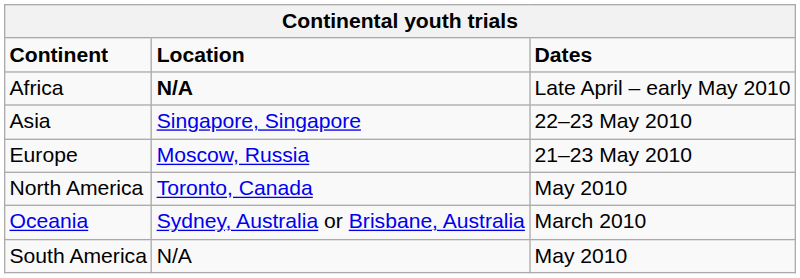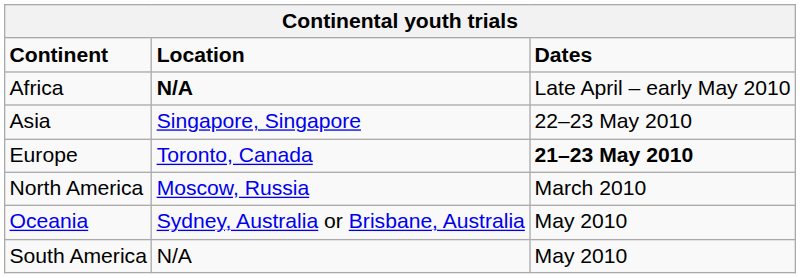 <table class="wikitable" style="border-collapse: collapse;">
 <tr>
 <th colspan="6">Continental youth trials</th>
 </tr>
 <tr>
 <td><strong>Continent</strong></td>
 <td><strong>Location</strong></td>
 <td bgcolor=""><strong>Dates</strong></td>
 </tr>
 <tr>
 <td>Africa</td>
 <td><strong>N/A</strong></td>
 <td>Late April – early May 2010</td>
 </tr>
 <tr>
 <td>Asia</td>
 <td><a href='#'>Singapore, Singapore</a></td>
 <td>22–23 May 2010</td>
 </tr>
 <tr>
 <td>Europe</td>
-<td><a href='#'>Moscow, Russia</a></td>
-<td>21–23 May 2010</td>
+<td><a href='#'>Toronto, Canada</a></td>
+<td><strong>21–23 May 2010</strong></td>
 </tr>
 <tr>
 <td>North America</td>
-<td><a href='#'>Toronto, Canada</a></td>
-<td>May 2010</td>
+<td><a href='#'>Moscow, Russia</a></td>
+<td>March 2010</td>
 </tr>
 <tr>
 <td><a href='#'>Oceania</a></td>
 <td><a href='#'>Sydney, Australia</a> or <a href='#'>Brisbane, Australia</a></td>
-<td>March 2010</td>
+<td>May 2010</td>
 </tr>
 <tr>
 <td>South America</td>
 <td>N/A</td>
 <td>May 2010</td>
 </tr>
 </table>
